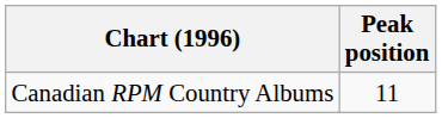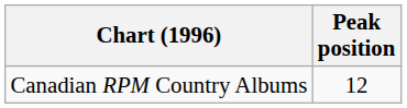 <table class="wikitable">
 <tr>
 <th>Chart (1996)</th>
 <th>Peak<br>position</th>
 </tr>
 <tr>
 <td>Canadian <em>RPM</em> Country Albums</td>
-<td align="center">11</td>
+<td align="center">12</td>
 </tr>
 </table>
